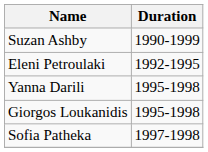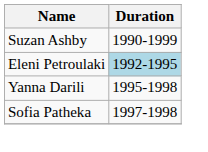 <table class="wikitable">
 <tr>
 <th>Name</th>
 <th>Duration</th>
 </tr>
 <tr>
 <td>Suzan Ashby</td>
 <td>1990-1999</td>
 </tr>
 <tr>
 <td>Eleni Petroulaki</td>
-<td>1992-1995</td>
+<td style="background: lightblue;">1992-1995</td>
 </tr>
 <tr>
 <td>Yanna Darili</td>
-<td>1995-1998</td>
-</tr>
-<tr>
-<td>Giorgos Loukanidis</td>
 <td>1995-1998</td>
 </tr>
 <tr>
 <td>Sofia Patheka</td>
 <td>1997-1998</td>
 </tr>
 <tr>
 </tr>
 </table>
